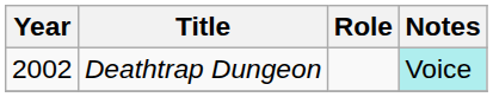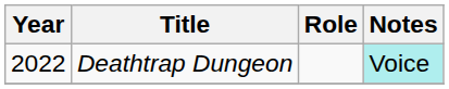 <table class="wikitable sortable">
 <tr>
 <th>Year</th>
 <th>Title</th>
 <th>Role</th>
 <th class="unsortable">Notes</th>
 </tr>
 <tr>
-<td>2002</td>
+<td>2022</td>
 <td><em>Deathtrap Dungeon</em></td>
 <td></td>
 <td style="background: paleturquoise;">Voice</td>
 </tr>
 <tr>
 </tr>
 </table>
